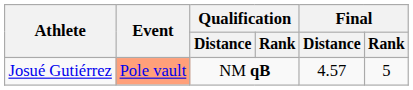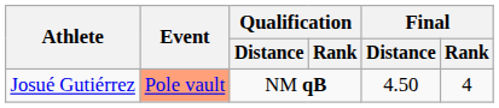 <table class="wikitable" style="font-size:90%">
 <tr>
 <th rowspan=2>Athlete</th>
 <th rowspan=2>Event</th>
 <th colspan=2>Qualification</th>
 <th colspan=2>Final</th>
 </tr>
 <tr style="font-size:95%">
 <th>Distance</th>
 <th>Rank</th>
 <th>Distance</th>
 <th>Rank</th>
 </tr>
 <tr align=center>
 <td align=left><a href='#'>Josué Gutiérrez</a></td>
 <td align=left style="background: lightsalmon;"><a href='#'>Pole vault</a></td>
 <td colspan=2>NM <strong>qB</strong></td>
-<td>4.57</td>
-<td>5</td>
+<td>4.50</td>
+<td>4</td>
 </tr>
 </table>
